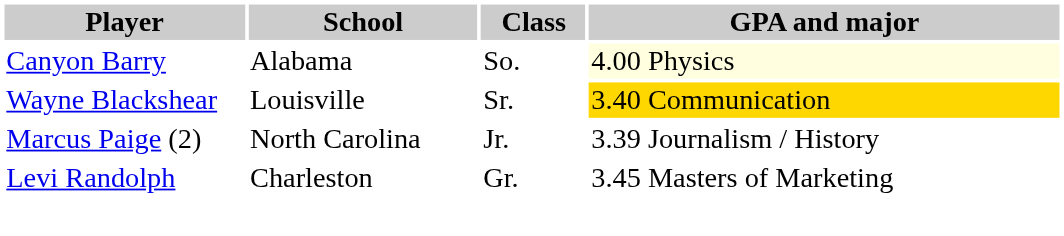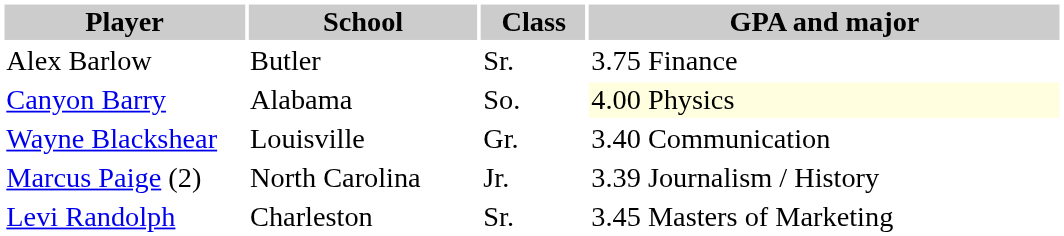 <table style="width:600px" "border:'1' 'solid' 'gray' ">
 <tr>
 <th style="background:#ccc; width:23%;">Player</th>
 <th style="background:#ccc; width:22%;">School</th>
 <th style="background:#ccc; width:10%;">Class</th>
 <th style="background:#ccc; width:45%;">GPA and major</th>
+</tr>
+<tr>
+<td>Alex Barlow</td>
+<td>Butler</td>
+<td>Sr.</td>
+<td>3.75 Finance</td>
 </tr>
 <tr>
 <td><a href='#'>Canyon Barry</a></td>
 <td>Alabama</td>
 <td>So.</td>
 <td style="background: lightyellow;">4.00 Physics</td>
 </tr>
 <tr>
 <td><a href='#'>Wayne Blackshear</a></td>
 <td>Louisville</td>
-<td>Sr.</td>
-<td style="background: gold;">3.40 Communication</td>
+<td>Gr.</td>
+<td>3.40 Communication</td>
 </tr>
 <tr>
 <td><a href='#'>Marcus Paige</a> (2)</td>
 <td>North Carolina</td>
 <td>Jr.</td>
 <td>3.39 Journalism / History</td>
 </tr>
 <tr>
 <td><a href='#'>Levi Randolph</a></td>
 <td>Charleston</td>
-<td>Gr.</td>
+<td>Sr.</td>
 <td>3.45 Masters of Marketing</td>
 </tr>
 </table>
